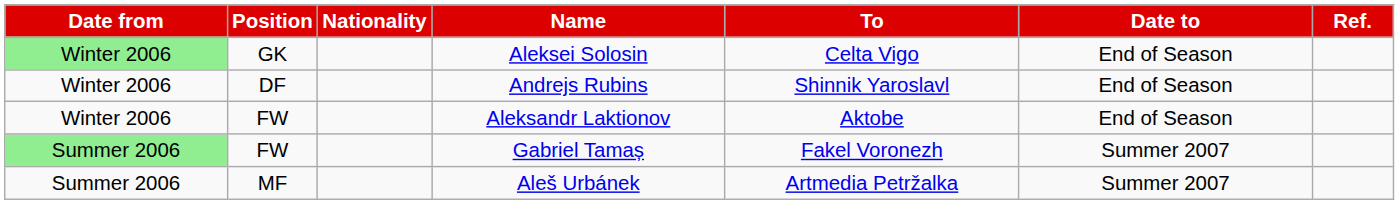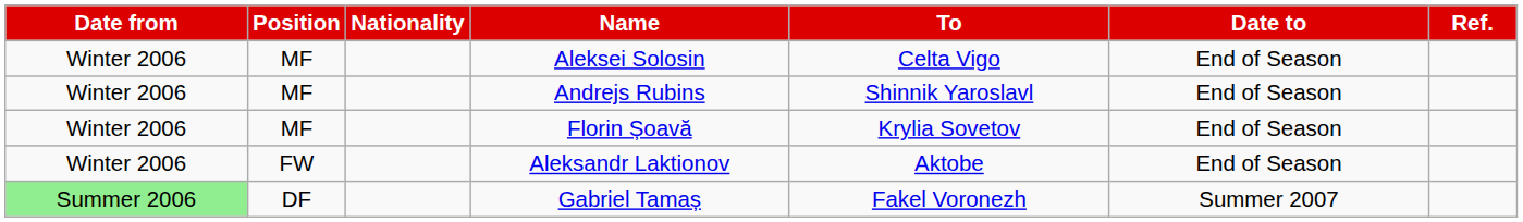 <table class="wikitable" style="text-align:center; font-size:90%; ">
 <tr>
 <th style="background:#DD0000; color:white; width:150px;">Date from</th>
 <th style="background:#DD0000; color:white; width:50px;">Position</th>
 <th style="background:#DD0000; color:white; width:50px;">Nationality</th>
 <th style="background:#DD0000; color:white; width:200px;">Name</th>
 <th style="background:#DD0000; color:white; width:200px;">To</th>
 <th style="background:#DD0000; color:white; width:200px;">Date to</th>
 <th style="background:#DD0000; color:white; width:50px;">Ref.</th>
 </tr>
 <tr>
-<td style="background: lightgreen;">Winter 2006</td>
-<td>GK</td>
+<td>Winter 2006</td>
+<td>MF</td>
 <td></td>
 <td><a href='#'>Aleksei Solosin</a></td>
 <td><a href='#'>Celta Vigo</a></td>
 <td>End of Season</td>
 <td></td>
 </tr>
 <tr>
 <td>Winter 2006</td>
-<td>DF</td>
+<td>MF</td>
 <td></td>
 <td><a href='#'>Andrejs Rubins</a></td>
 <td><a href='#'>Shinnik Yaroslavl</a></td>
+<td>End of Season</td>
+<td></td>
+</tr>
+<tr>
+<td>Winter 2006</td>
+<td>MF</td>
+<td></td>
+<td><a href='#'>Florin Șoavă</a></td>
+<td><a href='#'>Krylia Sovetov</a></td>
 <td>End of Season</td>
 <td></td>
 </tr>
 <tr>
 <td>Winter 2006</td>
 <td>FW</td>
 <td></td>
 <td><a href='#'>Aleksandr Laktionov</a></td>
 <td><a href='#'>Aktobe</a></td>
 <td>End of Season</td>
 <td></td>
 </tr>
 <tr>
 <td style="background: lightgreen;">Summer 2006</td>
-<td>FW</td>
+<td>DF</td>
 <td></td>
 <td><a href='#'>Gabriel Tamaș</a></td>
 <td><a href='#'>Fakel Voronezh</a></td>
 <td>Summer 2007</td>
 <td></td>
 </tr>
-<tr>
-<td>Summer 2006</td>
-<td>MF</td>
-<td></td>
-<td><a href='#'>Aleš Urbánek</a></td>
-<td><a href='#'>Artmedia Petržalka</a></td>
-<td>Summer 2007</td>
-<td></td>
-</tr>
 </table>
